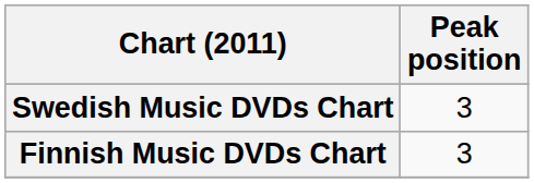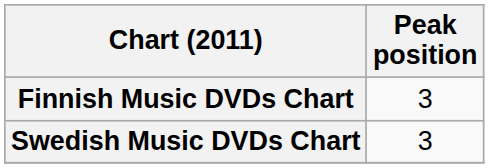 <table class="wikitable plainrowheaders sortable" style="text-align:center;" border="1">
 <tr>
 <th scope="col">Chart (2011)</th>
 <th scope="col">Peak<br>position</th>
 </tr>
 <tr>
-<th scope="row">Swedish Music DVDs Chart</th>
+<th scope="row">Finnish Music DVDs Chart</th>
 <td>3</td>
 </tr>
 <tr>
-<th scope="row">Finnish Music DVDs Chart</th>
+<th scope="row">Swedish Music DVDs Chart</th>
 <td>3</td>
 </tr>
 <tr>
 </tr>
 </table>
